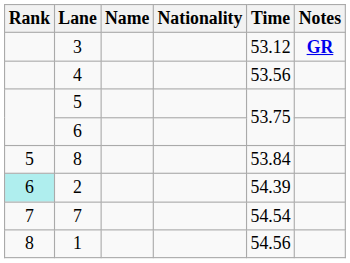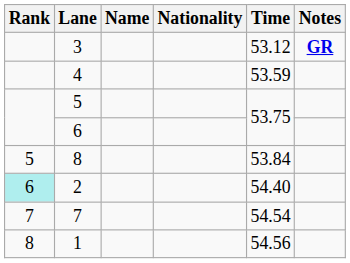 <table class="wikitable sortable" style="text-align:center">
 <tr>
 <th>Rank</th>
 <th>Lane</th>
 <th>Name</th>
 <th>Nationality</th>
 <th>Time</th>
 <th>Notes</th>
 </tr>
 <tr>
 <td></td>
 <td>3</td>
 <td align=left></td>
 <td align=left></td>
 <td>53.12</td>
 <td><strong><a href='#'>GR</a></strong></td>
 </tr>
 <tr>
 <td></td>
 <td>4</td>
 <td align=left></td>
 <td align=left></td>
-<td>53.56</td>
+<td>53.59</td>
 <td></td>
 </tr>
 <tr>
 <td rowspan=2></td>
 <td>5</td>
 <td align=left></td>
 <td align=left></td>
 <td rowspan=2>53.75</td>
 <td></td>
 </tr>
 <tr>
 <td>6</td>
 <td align=left></td>
 <td align=left></td>
 <td></td>
 </tr>
 <tr>
 <td>5</td>
 <td>8</td>
 <td align=left></td>
 <td align=left></td>
 <td>53.84</td>
 <td></td>
 </tr>
 <tr>
 <td style="background: paleturquoise;">6</td>
 <td>2</td>
 <td align=left></td>
 <td align=left></td>
-<td>54.39</td>
+<td>54.40</td>
 <td></td>
 </tr>
 <tr>
 <td>7</td>
 <td>7</td>
 <td align=left></td>
 <td align=left></td>
 <td>54.54</td>
 <td></td>
 </tr>
 <tr>
 <td>8</td>
 <td>1</td>
 <td align=left></td>
 <td align=left></td>
 <td>54.56</td>
 <td></td>
 </tr>
 </table>
